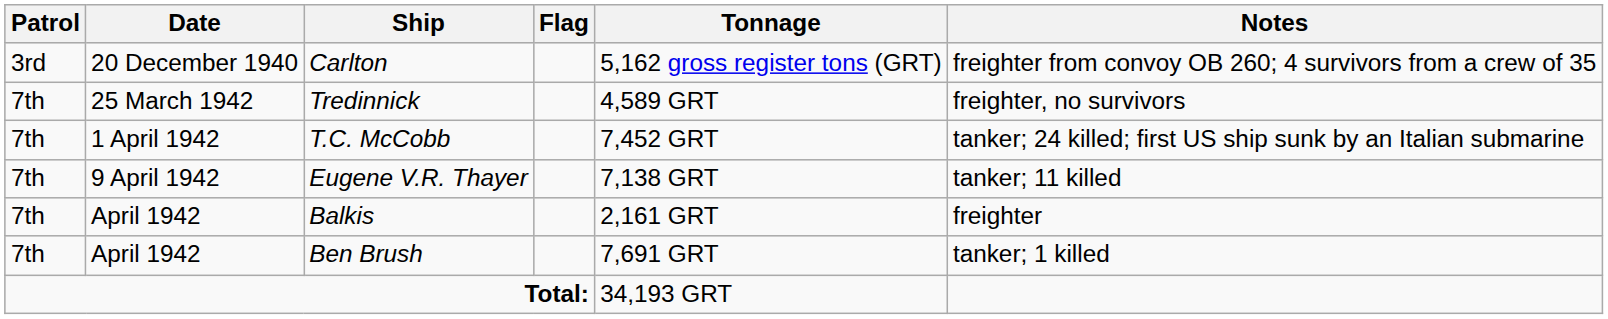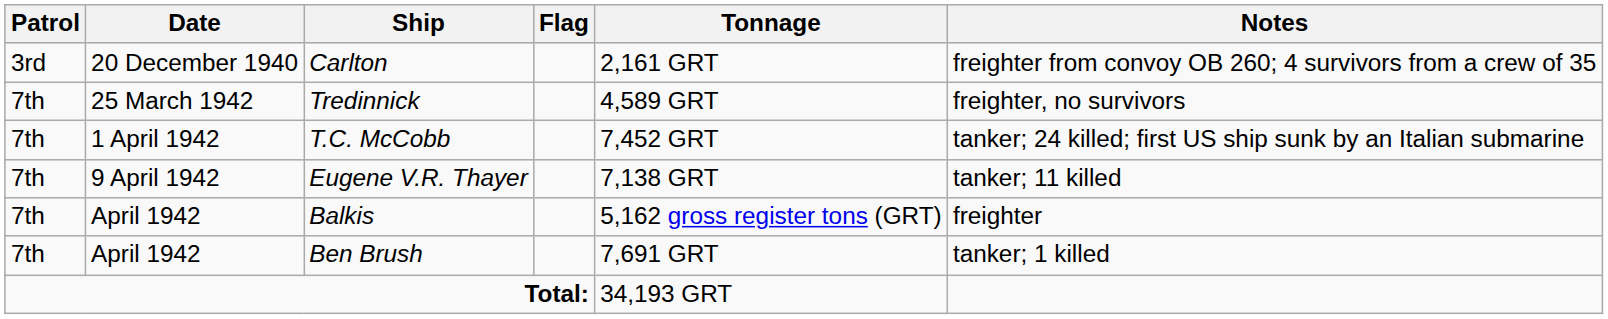 <table class="wikitable" style="margin:1em auto;">
 <tr>
 <th>Patrol</th>
 <th>Date</th>
 <th>Ship</th>
 <th>Flag</th>
 <th>Tonnage</th>
 <th>Notes</th>
 </tr>
 <tr>
 <td>3rd</td>
 <td>20 December 1940</td>
 <td><em>Carlton</em></td>
 <td></td>
-<td>5,162 <a href='#'>gross register tons</a> (GRT)</td>
+<td>2,161 GRT</td>
 <td>freighter from convoy OB 260; 4 survivors from a crew of 35</td>
 </tr>
 <tr>
 <td>7th</td>
 <td>25 March 1942</td>
 <td><em>Tredinnick</em></td>
 <td></td>
 <td>4,589 GRT</td>
 <td>freighter, no survivors</td>
 </tr>
 <tr>
 <td>7th</td>
 <td>1 April 1942</td>
 <td><em>T.C. McCobb</em></td>
 <td></td>
 <td>7,452 GRT</td>
 <td>tanker; 24 killed; first US ship sunk by an Italian submarine</td>
 </tr>
 <tr>
 <td>7th</td>
 <td>9 April 1942</td>
 <td><em>Eugene V.R. Thayer</em></td>
 <td></td>
 <td>7,138 GRT</td>
 <td>tanker; 11 killed</td>
 </tr>
 <tr>
 <td>7th</td>
 <td>April 1942</td>
 <td><em>Balkis</em></td>
 <td></td>
-<td>2,161 GRT</td>
+<td>5,162 <a href='#'>gross register tons</a> (GRT)</td>
 <td>freighter</td>
 </tr>
 <tr>
 <td>7th</td>
 <td>April 1942</td>
 <td><em>Ben Brush</em></td>
 <td></td>
 <td>7,691 GRT</td>
 <td>tanker; 1 killed</td>
 </tr>
 <tr>
 <td colspan=4 align=right><strong>Total:</strong></td>
 <td>34,193 GRT</td>
 <td></td>
 </tr>
 </table>
